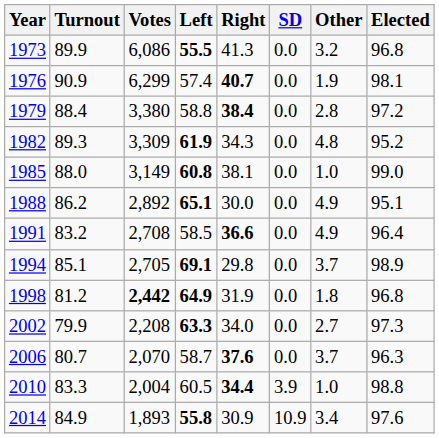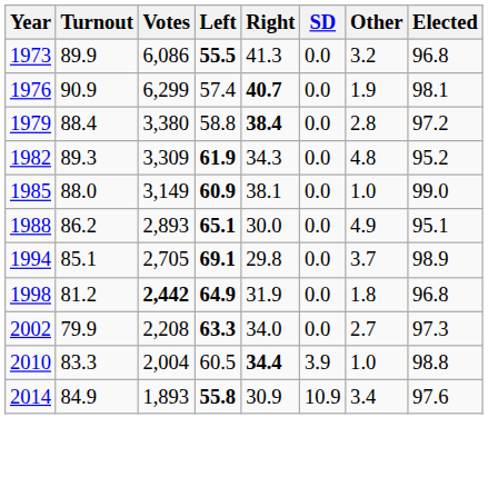 <table class="wikitable sortable" style="font-size: 95%;">
 <tr>
 <th>Year</th>
 <th>Turnout</th>
 <th>Votes</th>
 <th>Left</th>
 <th>Right</th>
 <th><a href='#'>SD</a></th>
 <th>Other</th>
 <th>Elected</th>
 </tr>
 <tr>
 <td><a href='#'>1973</a></td>
 <td>89.9</td>
 <td>6,086</td>
 <td><strong>55.5</strong></td>
 <td>41.3</td>
 <td>0.0</td>
 <td>3.2</td>
 <td>96.8</td>
 </tr>
 <tr>
 <td><a href='#'>1976</a></td>
 <td>90.9</td>
 <td>6,299</td>
 <td>57.4</td>
 <td><strong>40.7</strong></td>
 <td>0.0</td>
 <td>1.9</td>
 <td>98.1</td>
 </tr>
 <tr>
 <td><a href='#'>1979</a></td>
 <td>88.4</td>
 <td>3,380</td>
 <td>58.8</td>
 <td><strong>38.4</strong></td>
 <td>0.0</td>
 <td>2.8</td>
 <td>97.2</td>
 </tr>
 <tr>
 <td><a href='#'>1982</a></td>
 <td>89.3</td>
 <td>3,309</td>
 <td><strong>61.9</strong></td>
 <td>34.3</td>
 <td>0.0</td>
 <td>4.8</td>
 <td>95.2</td>
 </tr>
 <tr>
 <td><a href='#'>1985</a></td>
 <td>88.0</td>
 <td>3,149</td>
-<td><strong>60.8</strong></td>
+<td><strong>60.9</strong></td>
 <td>38.1</td>
 <td>0.0</td>
 <td>1.0</td>
 <td>99.0</td>
 </tr>
 <tr>
 <td><a href='#'>1988</a></td>
 <td>86.2</td>
-<td>2,892</td>
+<td>2,893</td>
 <td><strong>65.1</strong></td>
 <td>30.0</td>
 <td>0.0</td>
 <td>4.9</td>
 <td>95.1</td>
-</tr>
-<tr>
-<td><a href='#'>1991</a></td>
-<td>83.2</td>
-<td>2,708</td>
-<td>58.5</td>
-<td><strong>36.6</strong></td>
-<td>0.0</td>
-<td>4.9</td>
-<td>96.4</td>
 </tr>
 <tr>
 <td><a href='#'>1994</a></td>
 <td>85.1</td>
 <td>2,705</td>
 <td><strong>69.1</strong></td>
 <td>29.8</td>
 <td>0.0</td>
 <td>3.7</td>
 <td>98.9</td>
 </tr>
 <tr>
 <td><a href='#'>1998</a></td>
 <td>81.2</td>
 <td><strong>2,442</strong></td>
 <td><strong>64.9</strong></td>
 <td>31.9</td>
 <td>0.0</td>
 <td>1.8</td>
 <td>96.8</td>
 </tr>
 <tr>
 <td><a href='#'>2002</a></td>
 <td>79.9</td>
 <td>2,208</td>
 <td><strong>63.3</strong></td>
 <td>34.0</td>
 <td>0.0</td>
 <td>2.7</td>
 <td>97.3</td>
 </tr>
 <tr>
-<td><a href='#'>2006</a></td>
-<td>80.7</td>
-<td>2,070</td>
-<td>58.7</td>
-<td><strong>37.6</strong></td>
-<td>0.0</td>
-<td>3.7</td>
-<td>96.3</td>
-</tr>
-<tr>
 <td><a href='#'>2010</a></td>
 <td>83.3</td>
 <td>2,004</td>
 <td>60.5</td>
 <td><strong>34.4</strong></td>
 <td>3.9</td>
 <td>1.0</td>
 <td>98.8</td>
 </tr>
 <tr>
 <td><a href='#'>2014</a></td>
 <td>84.9</td>
 <td>1,893</td>
 <td><strong>55.8</strong></td>
 <td>30.9</td>
 <td>10.9</td>
 <td>3.4</td>
 <td>97.6</td>
 </tr>
 </table>
